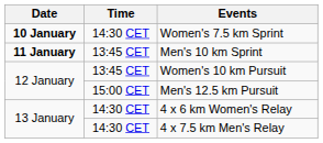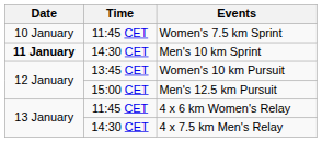 <table class="wikitable" style="text-align: center" width="420">
 <tr>
 <th>Date</th>
 <th>Time</th>
 <th>Events</th>
 </tr>
 <tr>
-<td><strong>10 January</strong></td>
-<td>14:30 <a href='#'>CET</a></td>
+<td>10 January</td>
+<td>11:45 <a href='#'>CET</a></td>
 <td style="text-align: left">Women's 7.5 km Sprint</td>
 </tr>
 <tr>
 <td><strong>11 January</strong></td>
-<td>13:45 <a href='#'>CET</a></td>
+<td>14:30 <a href='#'>CET</a></td>
 <td style="text-align: left">Men's 10 km Sprint</td>
 </tr>
 <tr>
 <td rowspan=2>12 January</td>
 <td>13:45 <a href='#'>CET</a></td>
 <td style="text-align: left">Women's 10 km Pursuit</td>
 </tr>
 <tr>
 <td>15:00 <a href='#'>CET</a></td>
 <td style="text-align: left">Men's 12.5 km Pursuit</td>
 </tr>
 <tr>
 <td rowspan=2>13 January</td>
-<td>14:30 <a href='#'>CET</a></td>
+<td>11:45 <a href='#'>CET</a></td>
 <td style="text-align: left">4 x 6 km Women's Relay</td>
 </tr>
 <tr>
 <td>14:30 <a href='#'>CET</a></td>
 <td style="text-align: left">4 x 7.5 km Men's Relay</td>
 </tr>
 </table>
